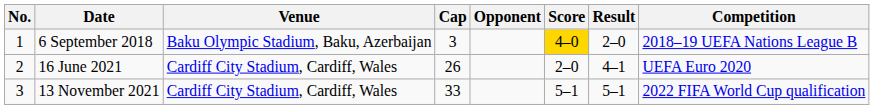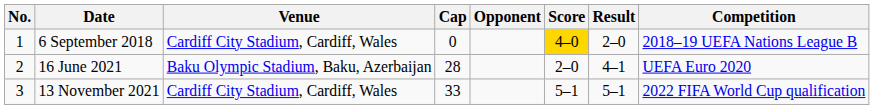 <table class="wikitable sortable">
 <tr>
 <th scope=col>No.</th>
 <th scope=col>Date</th>
 <th scope=col>Venue</th>
 <th scope=col>Cap</th>
 <th scope=col>Opponent</th>
 <th scope=col>Score</th>
 <th scope=col>Result</th>
 <th scope=col>Competition</th>
 </tr>
 <tr>
 <td align=center>1</td>
 <td>6 September 2018</td>
-<td><a href='#'>Baku Olympic Stadium</a>, Baku, Azerbaijan</td>
-<td align=center>3</td>
+<td><a href='#'>Cardiff City Stadium</a>, Cardiff, Wales</td>
+<td align=center>0</td>
 <td></td>
 <td align=center style="background: gold;">4–0</td>
 <td align=center>2–0</td>
 <td><a href='#'>2018–19 UEFA Nations League B</a></td>
 </tr>
 <tr>
 <td align=center>2</td>
 <td>16 June 2021</td>
-<td><a href='#'>Cardiff City Stadium</a>, Cardiff, Wales</td>
-<td align=center>26</td>
+<td><a href='#'>Baku Olympic Stadium</a>, Baku, Azerbaijan</td>
+<td align=center>28</td>
 <td></td>
 <td align=center>2–0</td>
 <td align=center>4–1</td>
 <td><a href='#'>UEFA Euro 2020</a></td>
 </tr>
 <tr>
 <td align=center>3</td>
 <td>13 November 2021</td>
 <td><a href='#'>Cardiff City Stadium</a>, Cardiff, Wales</td>
 <td align=center>33</td>
 <td></td>
 <td align=center>5–1</td>
 <td align=center>5–1</td>
 <td><a href='#'>2022 FIFA World Cup qualification</a></td>
 </tr>
 </table>
